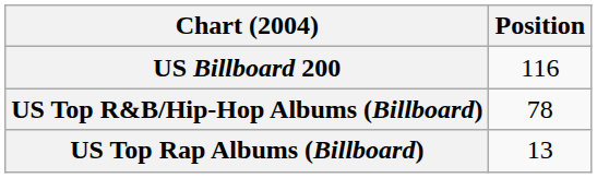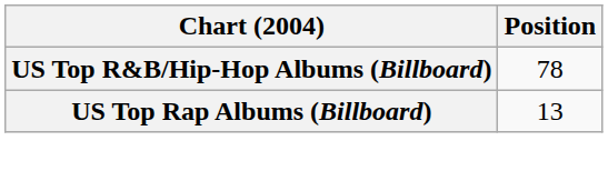 <table class="wikitable sortable plainrowheaders">
 <tr>
 <th scope="col">Chart (2004)</th>
 <th scope="col">Position</th>
-</tr>
-<tr>
-<th scope="row">US <em>Billboard</em> 200</th>
-<td style="text-align:center;">116</td>
 </tr>
 <tr>
 <th scope="row">US Top R&B/Hip-Hop Albums (<em>Billboard</em>)</th>
 <td style="text-align:center;">78</td>
 </tr>
 <tr>
 <th scope="row">US Top Rap Albums (<em>Billboard</em>)</th>
 <td style="text-align:center;">13</td>
 </tr>
 </table>
